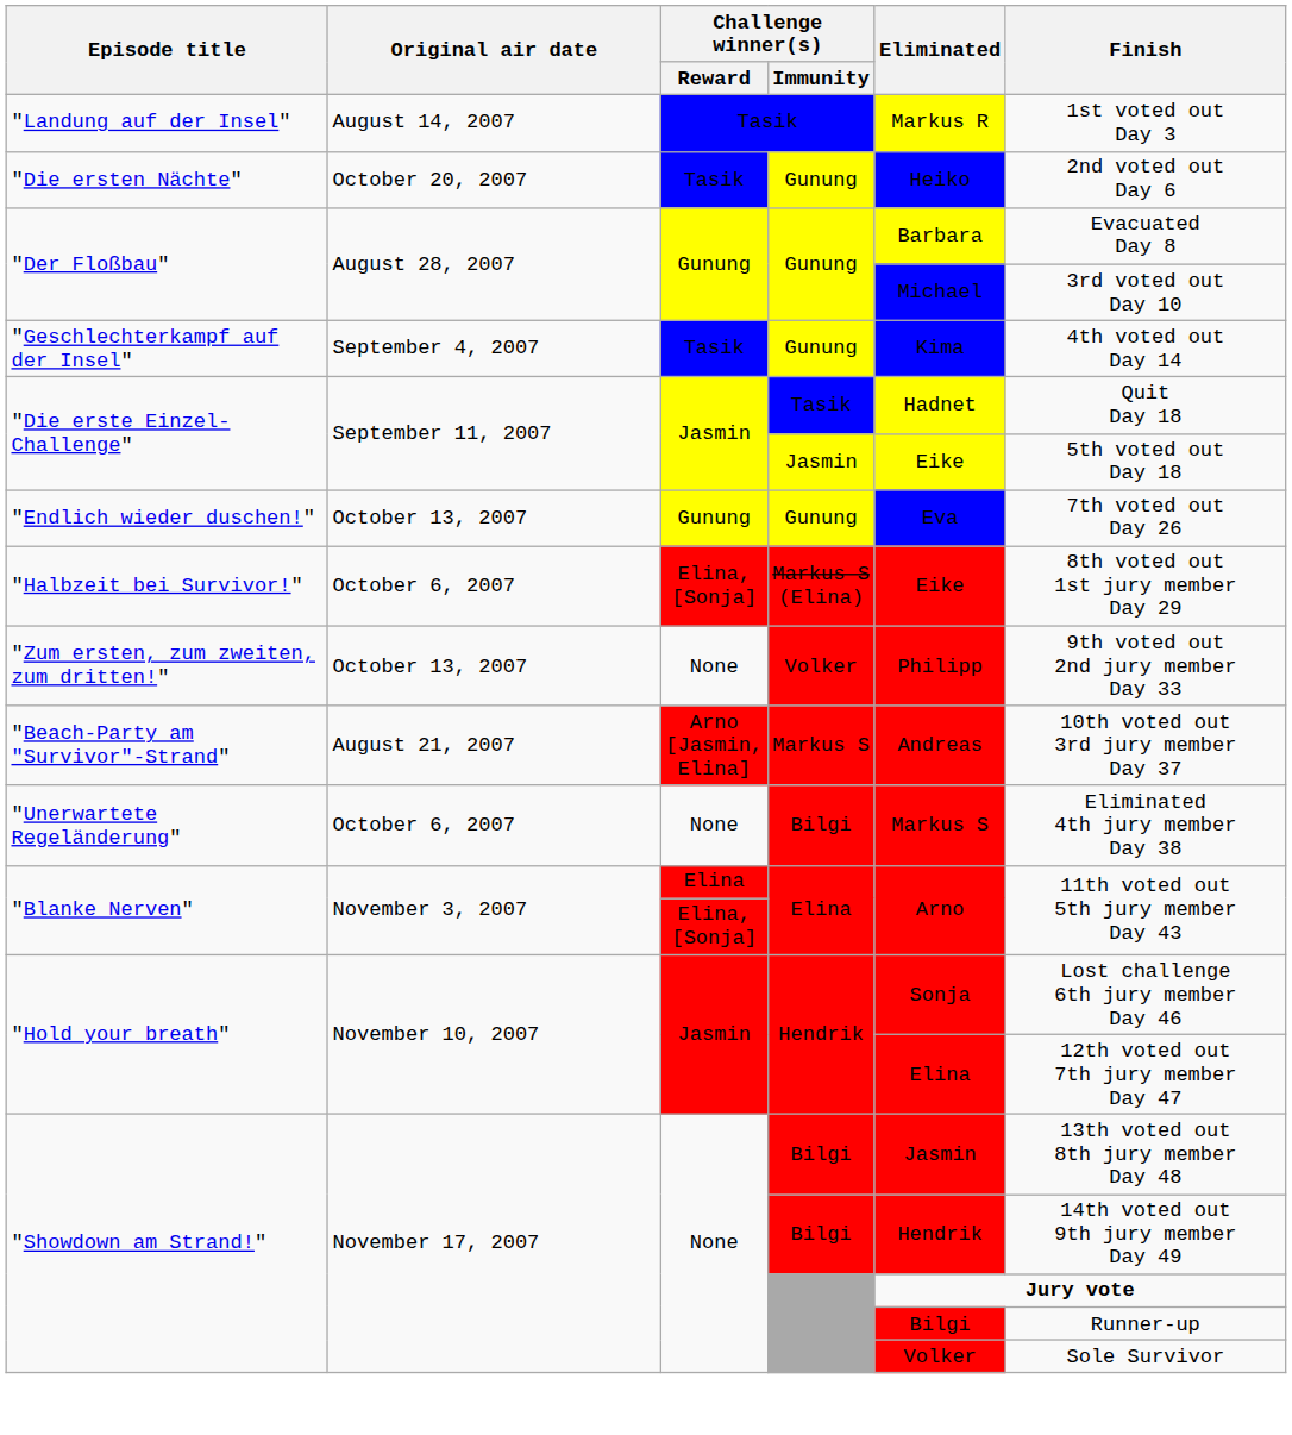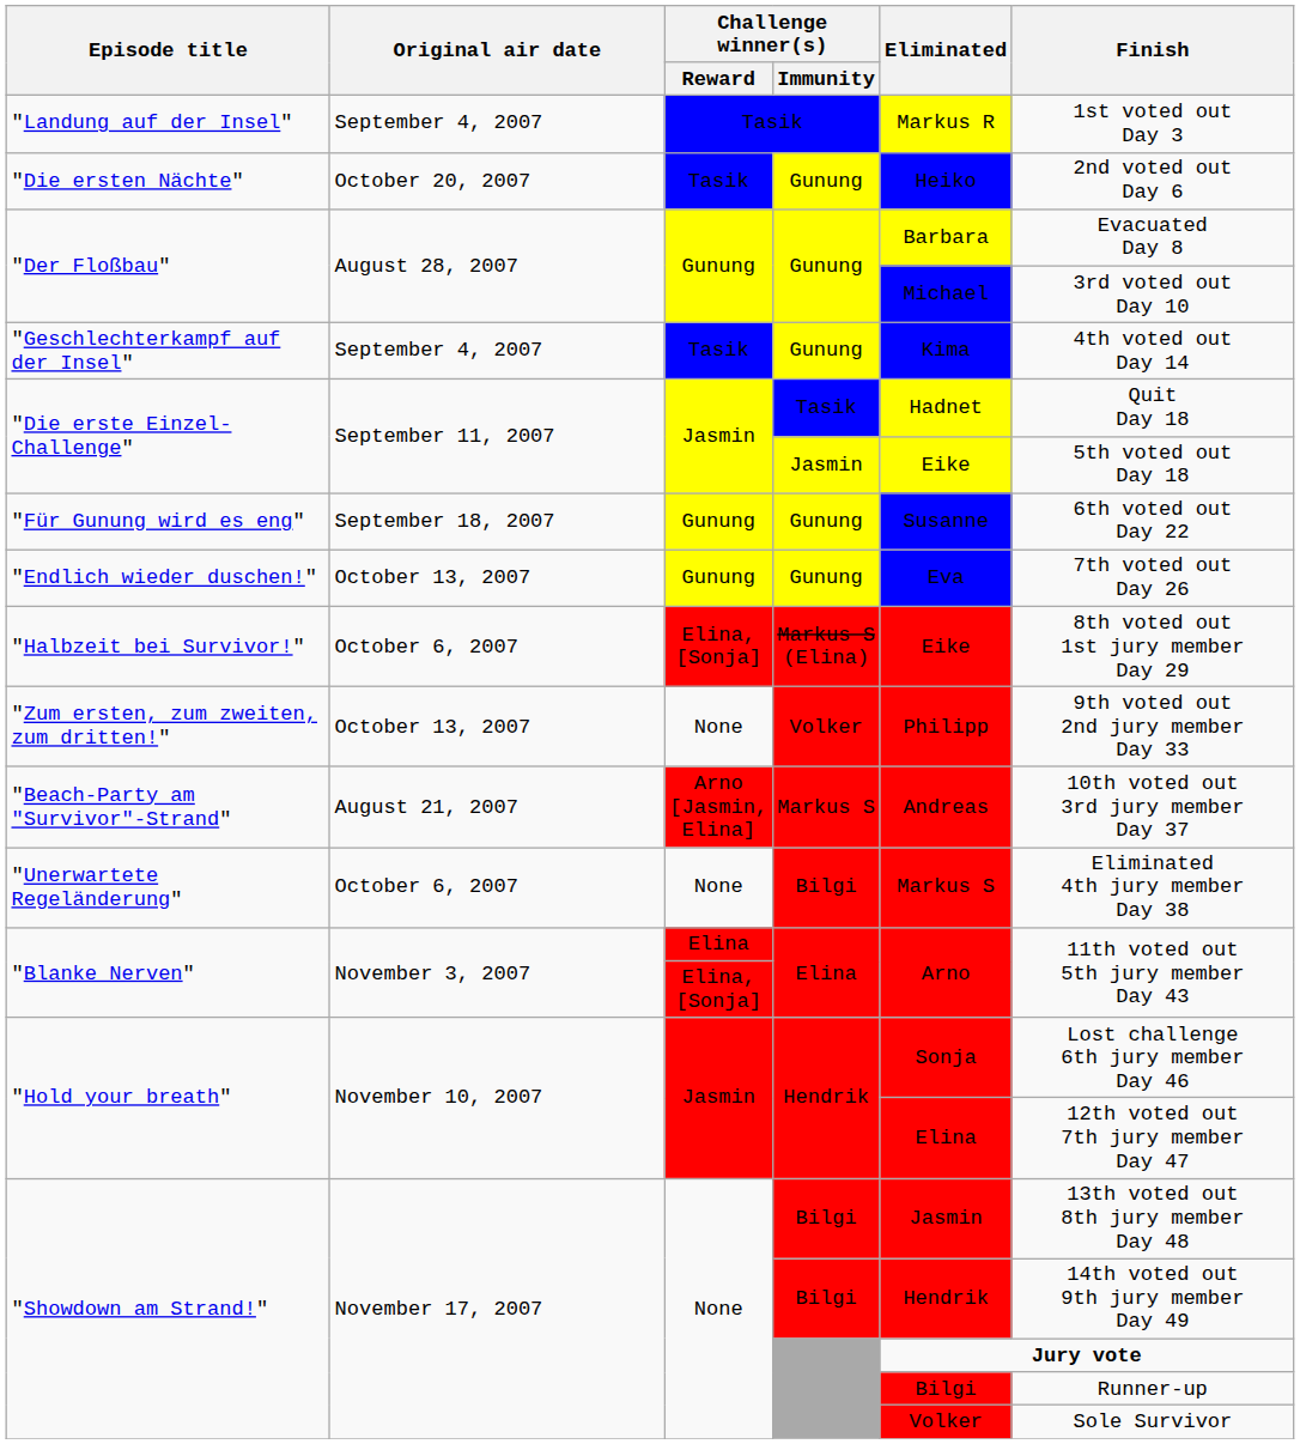 <table class="wikitable" style="margin:auto; text-align:center" width="65%">
 <tr>
 <th rowspan="2" style="width:200px;">Episode title</th>
 <th rowspan=2>Original air date</th>
 <th colspan=2>Challenge winner(s)</th>
 <th rowspan="2" style="width:60px;">Eliminated</th>
 <th rowspan=2>Finish</th>
 </tr>
 <tr>
 <th width="60">Reward</th>
 <th width="60">Immunity</th>
 </tr>
 <tr>
 <td align="left">"<a href='#'>Landung auf der Insel</a>"</td>
-<td align="left">August 14, 2007</td>
+<td align="left">September 4, 2007</td>
 <td colspan=2 bgcolor=blue><span>Tasik</span></td>
 <td bgcolor=yellow>Markus R</td>
 <td>1st voted out<br>Day 3</td>
 </tr>
 <tr>
 <td align="left">"<a href='#'>Die ersten Nächte</a>"</td>
 <td align="left">October 20, 2007</td>
 <td bgcolor=blue><span>Tasik</span></td>
 <td bgcolor=yellow>Gunung</td>
 <td bgcolor=blue><span>Heiko</span></td>
 <td>2nd voted out<br>Day 6</td>
 </tr>
 <tr>
 <td align="left" rowspan=2>"<a href='#'>Der Floßbau</a>"</td>
 <td align="left" rowspan=2>August 28, 2007</td>
 <td rowspan=2 bgcolor=yellow>Gunung</td>
 <td rowspan=2 bgcolor=yellow>Gunung</td>
 <td bgcolor=yellow>Barbara</td>
 <td>Evacuated<br>Day 8</td>
 </tr>
 <tr>
 <td bgcolor=blue><span>Michael</span></td>
 <td>3rd voted out<br>Day 10</td>
 </tr>
 <tr>
 <td align="left">"<a href='#'>Geschlechterkampf auf der Insel</a>"</td>
 <td align="left">September 4, 2007</td>
 <td bgcolor=blue><span>Tasik</span></td>
 <td bgcolor=yellow>Gunung</td>
 <td bgcolor=blue><span>Kima</span></td>
 <td>4th voted out<br>Day 14</td>
 </tr>
 <tr>
 <td align="left" rowspan=2>"<a href='#'>Die erste Einzel-Challenge</a>"</td>
 <td align="left" rowspan=2>September 11, 2007</td>
 <td bgcolor=yellow rowspan=2>Jasmin</td>
 <td bgcolor=blue><span>Tasik</span></td>
 <td bgcolor=yellow>Hadnet</td>
 <td>Quit<br>Day 18</td>
 </tr>
 <tr>
 <td bgcolor=yellow>Jasmin</td>
 <td bgcolor=yellow>Eike</td>
 <td>5th voted out<br>Day 18</td>
+</tr>
+<tr>
+<td align="left">"<a href='#'>Für Gunung wird es eng</a>"</td>
+<td align="left">September 18, 2007</td>
+<td bgcolor=yellow>Gunung</td>
+<td bgcolor=yellow>Gunung</td>
+<td bgcolor=blue><span>Susanne</span></td>
+<td>6th voted out<br>Day 22</td>
 </tr>
 <tr>
 <td align="left">"<a href='#'>Endlich wieder duschen!</a>"</td>
 <td align="left">October 13, 2007</td>
 <td bgcolor=yellow>Gunung</td>
 <td bgcolor=yellow>Gunung</td>
 <td bgcolor=blue><span>Eva</span></td>
 <td>7th voted out<br>Day 26</td>
 </tr>
 <tr>
 <td align="left">"<a href='#'>Halbzeit bei Survivor!</a>"</td>
 <td align="left">October 6, 2007</td>
 <td bgcolor=red><span>Elina,<br>[Sonja]</span></td>
 <td bgcolor=red><span><s>Markus S</s><br>(Elina)</span></td>
 <td bgcolor=red><span>Eike</span></td>
 <td>8th voted out<br>1st jury member<br>Day 29</td>
 </tr>
 <tr>
 <td align="left">"<a href='#'>Zum ersten, zum zweiten, zum dritten!</a>"</td>
 <td align="left">October 13, 2007</td>
 <td>None</td>
 <td bgcolor=red><span>Volker</span></td>
 <td bgcolor=red><span>Philipp</span></td>
 <td>9th voted out<br>2nd jury member<br>Day 33</td>
 </tr>
 <tr>
 <td align="left">"<a href='#'>Beach-Party am "Survivor"-Strand</a>"</td>
 <td align="left">August 21, 2007</td>
 <td bgcolor=red><span>Arno<br>[Jasmin,<br>Elina]</span></td>
 <td bgcolor=red><span>Markus S</span></td>
 <td bgcolor=red><span>Andreas</span></td>
 <td>10th voted out<br>3rd jury member<br>Day 37</td>
 </tr>
 <tr>
 <td align="left">"<a href='#'>Unerwartete Regeländerung</a>"</td>
 <td align="left">October 6, 2007</td>
 <td>None</td>
 <td bgcolor=red><span>Bilgi</span></td>
 <td bgcolor=red><span>Markus S</span></td>
 <td>Eliminated<br>4th jury member<br>Day 38</td>
 </tr>
 <tr>
 <td align="left" rowspan=2>"<a href='#'>Blanke Nerven</a>"</td>
 <td align="left" rowspan=2>November 3, 2007</td>
 <td bgcolor=red><span>Elina</span></td>
 <td bgcolor=red rowspan=2><span>Elina</span></td>
 <td bgcolor=red rowspan=2><span>Arno</span></td>
 <td rowspan=2>11th voted out<br>5th jury member<br>Day 43</td>
 </tr>
 <tr>
 <td bgcolor=red><span>Elina,<br>[Sonja]</span></td>
 </tr>
 <tr>
 <td align="left" rowspan=2>"<a href='#'>Hold your breath</a>"</td>
 <td align="left" rowspan=2>November 10, 2007</td>
 <td bgcolor=red rowspan=2><span>Jasmin</span></td>
 <td bgcolor=red rowspan=2><span>Hendrik</span></td>
 <td bgcolor=red><span>Sonja</span></td>
 <td>Lost challenge<br>6th jury member<br>Day 46</td>
 </tr>
 <tr>
 <td bgcolor=red><span>Elina</span></td>
 <td>12th voted out<br>7th jury member<br>Day 47</td>
 </tr>
 <tr>
 <td align="left" rowspan=5>"<a href='#'>Showdown am Strand!</a>"</td>
 <td align="left" rowspan=5>November 17, 2007</td>
 <td rowspan=5>None</td>
 <td bgcolor=red><span>Bilgi</span></td>
 <td bgcolor=red><span>Jasmin</span></td>
 <td>13th voted out<br>8th jury member<br>Day 48</td>
 </tr>
 <tr>
 <td bgcolor=red><span>Bilgi</span></td>
 <td bgcolor=red><span>Hendrik</span></td>
 <td>14th voted out<br>9th jury member<br>Day 49</td>
 </tr>
 <tr>
 <td rowspan=3 bgcolor=darkgray></td>
 <td colspan=2><strong>Jury vote</strong></td>
 </tr>
 <tr>
 <td bgcolor=red><span>Bilgi</span></td>
 <td>Runner-up</td>
 </tr>
 <tr>
 <td bgcolor=red><span>Volker</span></td>
 <td>Sole Survivor</td>
 </tr>
 </table>
